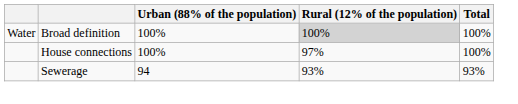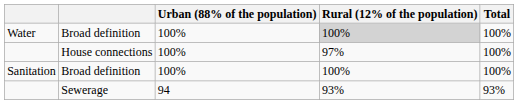 <table class="wikitable">
 <tr>
 <th></th>
 <th></th>
 <th>Urban (88% of the population)</th>
 <th>Rural (12% of the population)</th>
 <th>Total</th>
 </tr>
 <tr>
 <td>Water</td>
 <td>Broad definition</td>
 <td>100%</td>
 <td style="background: lightgrey;">100%</td>
 <td>100%</td>
 </tr>
 <tr>
 <td></td>
 <td>House connections</td>
 <td>100%</td>
 <td>97%</td>
 <td>100%</td>
 </tr>
 <tr>
+<td>Sanitation</td>
+<td>Broad definition</td>
+<td>100%</td>
+<td>100%</td>
+<td>100%</td>
+</tr>
+<tr>
 <td></td>
 <td>Sewerage</td>
 <td>94</td>
 <td>93%</td>
 <td>93%</td>
 </tr>
 </table>
